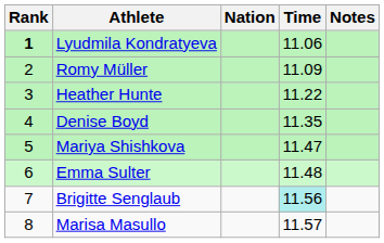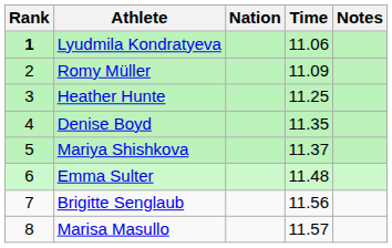 <table class="wikitable sortable" style="text-align:center">
 <tr>
 <th>Rank</th>
 <th>Athlete</th>
 <th>Nation</th>
 <th>Time</th>
 <th>Notes</th>
 </tr>
 <tr style="background:#bbf3bb;">
 <td><strong>1</strong></td>
 <td align=left><a href='#'>Lyudmila Kondratyeva</a></td>
 <td align=left></td>
 <td>11.06</td>
 <td></td>
 </tr>
 <tr style="background:#bbf3bb;">
 <td>2</td>
 <td align=left><a href='#'>Romy Müller</a></td>
 <td align=left></td>
 <td>11.09</td>
 <td></td>
 </tr>
 <tr style="background:#bbf3bb;">
 <td>3</td>
 <td align=left><a href='#'>Heather Hunte</a></td>
 <td align=left></td>
-<td>11.22</td>
+<td>11.25</td>
 <td></td>
 </tr>
 <tr style="background:#bbf3bb;">
 <td>4</td>
 <td align=left><a href='#'>Denise Boyd</a></td>
 <td align=left></td>
 <td>11.35</td>
 <td></td>
 </tr>
 <tr style="background:#bbf3bb;">
 <td>5</td>
 <td align=left><a href='#'>Mariya Shishkova</a></td>
 <td align=left></td>
-<td>11.47</td>
+<td>11.37</td>
 <td></td>
 </tr>
 <tr style="background:#ccf9cc;">
 <td>6</td>
 <td align=left><a href='#'>Emma Sulter</a></td>
 <td align=left></td>
 <td>11.48</td>
 <td></td>
 </tr>
 <tr>
 <td>7</td>
 <td align=left><a href='#'>Brigitte Senglaub</a></td>
 <td align=left></td>
-<td style="background: paleturquoise;">11.56</td>
+<td>11.56</td>
 <td></td>
 </tr>
 <tr>
 <td>8</td>
 <td align=left><a href='#'>Marisa Masullo</a></td>
 <td align=left></td>
 <td>11.57</td>
 <td></td>
 </tr>
 </table>
